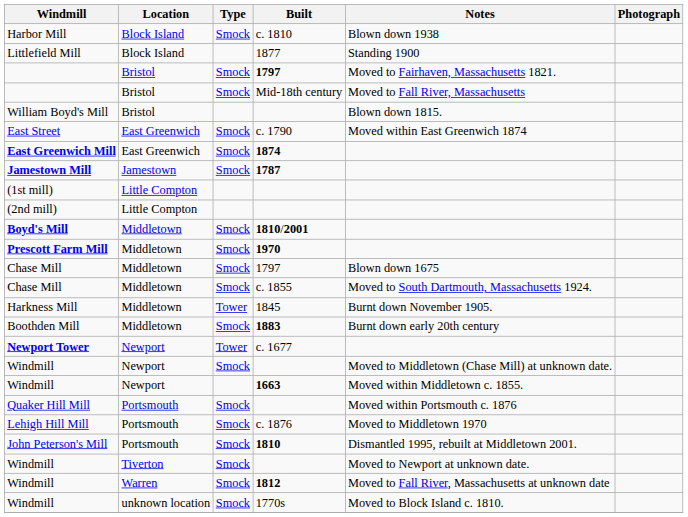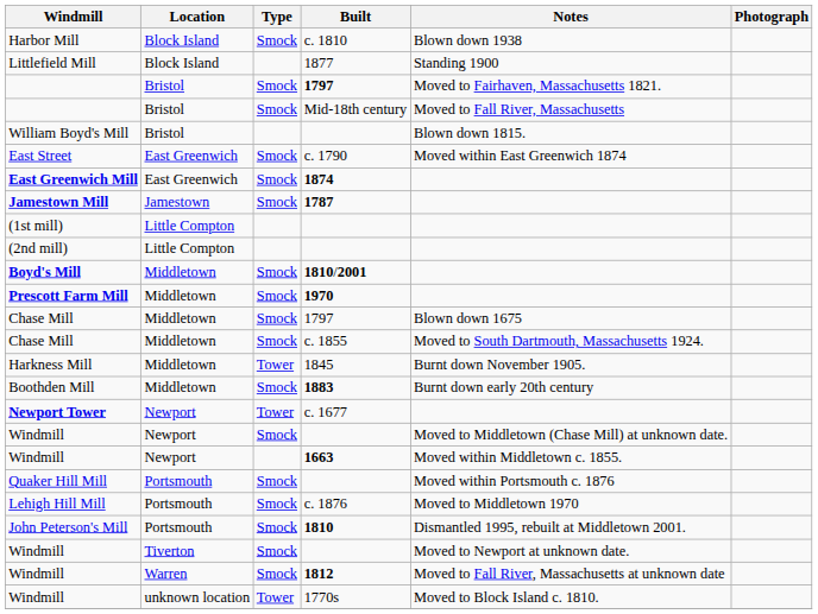 <table class="wikitable">
 <tr>
 <th>Windmill</th>
 <th>Location</th>
 <th>Type</th>
 <th>Built</th>
 <th>Notes</th>
 <th>Photograph</th>
 </tr>
 <tr>
 <td>Harbor Mill</td>
 <td><a href='#'>Block Island</a></td>
 <td><a href='#'>Smock</a></td>
 <td>c. 1810</td>
 <td>Blown down 1938</td>
 <td></td>
 </tr>
 <tr>
 <td>Littlefield Mill</td>
 <td>Block Island</td>
 <td></td>
 <td>1877</td>
 <td>Standing 1900</td>
 <td></td>
 </tr>
 <tr>
 <td></td>
 <td><a href='#'>Bristol</a></td>
 <td><a href='#'>Smock</a></td>
 <td><strong>1797</strong></td>
 <td>Moved to <a href='#'>Fairhaven, Massachusetts</a> 1821.</td>
 <td></td>
 </tr>
 <tr>
 <td></td>
 <td>Bristol</td>
 <td><a href='#'>Smock</a></td>
 <td>Mid-18th century</td>
 <td>Moved to <a href='#'>Fall River, Massachusetts</a></td>
 <td></td>
 </tr>
 <tr>
 <td>William Boyd's Mill</td>
 <td>Bristol</td>
 <td></td>
 <td></td>
 <td>Blown down 1815.</td>
 <td></td>
 </tr>
 <tr>
 <td><a href='#'>East Street</a></td>
 <td><a href='#'>East Greenwich</a></td>
 <td><a href='#'>Smock</a></td>
 <td>c. 1790</td>
 <td>Moved within East Greenwich 1874</td>
 <td></td>
 </tr>
 <tr>
 <td><strong><a href='#'>East Greenwich Mill</a></strong></td>
 <td>East Greenwich<br></td>
 <td><a href='#'>Smock</a></td>
 <td><strong>1874</strong></td>
 <td></td>
 <td></td>
 </tr>
 <tr>
 <td><strong><a href='#'>Jamestown Mill</a></strong></td>
 <td><a href='#'>Jamestown</a><br></td>
 <td><a href='#'>Smock</a></td>
 <td><strong>1787</strong></td>
 <td></td>
 <td></td>
 </tr>
 <tr>
 <td>(1st mill)</td>
 <td><a href='#'>Little Compton</a></td>
 <td></td>
 <td></td>
 <td></td>
 <td></td>
 </tr>
 <tr>
 <td>(2nd mill)</td>
 <td>Little Compton</td>
 <td></td>
 <td></td>
 <td></td>
 <td></td>
 </tr>
 <tr>
 <td><strong><a href='#'>Boyd's Mill</a></strong></td>
 <td><a href='#'>Middletown</a><br></td>
 <td><a href='#'>Smock</a></td>
 <td><strong>1810</strong>/<strong>2001</strong></td>
 <td></td>
 <td></td>
 </tr>
 <tr>
 <td><strong><a href='#'>Prescott Farm Mill</a></strong></td>
 <td>Middletown</td>
 <td><a href='#'>Smock</a></td>
 <td><strong>1970</strong></td>
 <td></td>
 <td></td>
 </tr>
 <tr>
 <td>Chase Mill</td>
 <td>Middletown</td>
 <td><a href='#'>Smock</a></td>
 <td>1797</td>
 <td>Blown down 1675</td>
 <td></td>
 </tr>
 <tr>
 <td>Chase Mill</td>
 <td>Middletown</td>
 <td><a href='#'>Smock</a></td>
 <td>c. 1855</td>
 <td>Moved to <a href='#'>South Dartmouth, Massachusetts</a> 1924.</td>
 <td></td>
 </tr>
 <tr>
 <td>Harkness Mill</td>
 <td>Middletown</td>
 <td><a href='#'>Tower</a></td>
 <td>1845</td>
 <td>Burnt down November 1905.</td>
 <td></td>
 </tr>
 <tr>
 <td>Boothden Mill</td>
 <td>Middletown</td>
 <td><a href='#'>Smock</a></td>
 <td><strong>1883</strong></td>
 <td>Burnt down early 20th century</td>
 <td></td>
 </tr>
 <tr>
 <td><strong><a href='#'>Newport Tower</a></strong></td>
 <td><a href='#'>Newport</a><br></td>
 <td><a href='#'>Tower</a></td>
 <td>c. 1677</td>
 <td></td>
 <td></td>
 </tr>
 <tr>
 <td>Windmill</td>
 <td>Newport</td>
 <td><a href='#'>Smock</a></td>
 <td></td>
 <td>Moved to Middletown (Chase Mill) at unknown date.</td>
 <td></td>
 </tr>
 <tr>
 <td>Windmill</td>
 <td>Newport</td>
 <td></td>
 <td><strong>1663</strong></td>
 <td>Moved within Middletown c. 1855.</td>
 <td></td>
 </tr>
 <tr>
 <td><a href='#'>Quaker Hill Mill</a></td>
 <td><a href='#'>Portsmouth</a></td>
 <td><a href='#'>Smock</a></td>
 <td></td>
 <td>Moved within Portsmouth c. 1876</td>
 <td></td>
 </tr>
 <tr>
 <td><a href='#'>Lehigh Hill Mill</a></td>
 <td>Portsmouth</td>
 <td><a href='#'>Smock</a></td>
 <td>c. 1876</td>
 <td>Moved to Middletown 1970</td>
 <td></td>
 </tr>
 <tr>
 <td><a href='#'>John Peterson's Mill</a></td>
 <td>Portsmouth</td>
 <td><a href='#'>Smock</a></td>
 <td><strong>1810</strong></td>
 <td>Dismantled 1995, rebuilt at Middletown 2001.</td>
 <td></td>
 </tr>
 <tr>
 <td>Windmill</td>
 <td><a href='#'>Tiverton</a></td>
 <td><a href='#'>Smock</a></td>
 <td></td>
 <td>Moved to Newport at unknown date.</td>
 <td></td>
 </tr>
 <tr>
 <td>Windmill</td>
 <td><a href='#'>Warren</a></td>
 <td><a href='#'>Smock</a></td>
 <td><strong>1812</strong></td>
 <td>Moved to <a href='#'>Fall River</a>, Massachusetts at unknown date</td>
 <td></td>
 </tr>
 <tr>
 <td>Windmill</td>
 <td>unknown location</td>
-<td><a href='#'>Smock</a></td>
+<td><a href='#'>Tower</a></td>
 <td>1770s</td>
 <td>Moved to Block Island c. 1810.</td>
 <td></td>
 </tr>
 <tr>
 </tr>
 </table>
